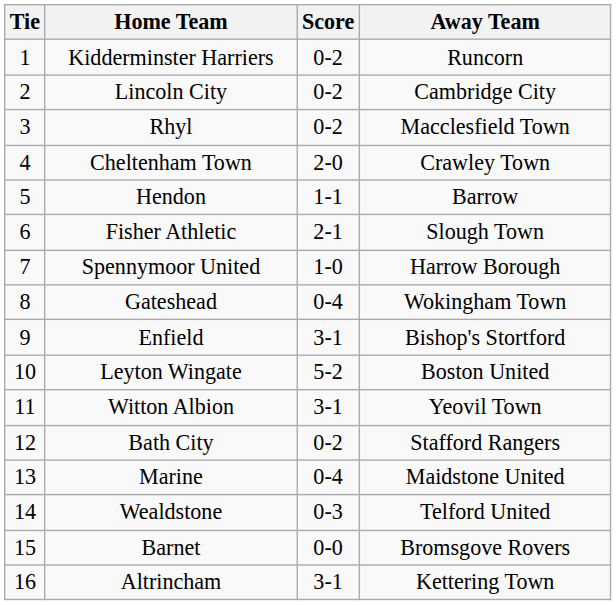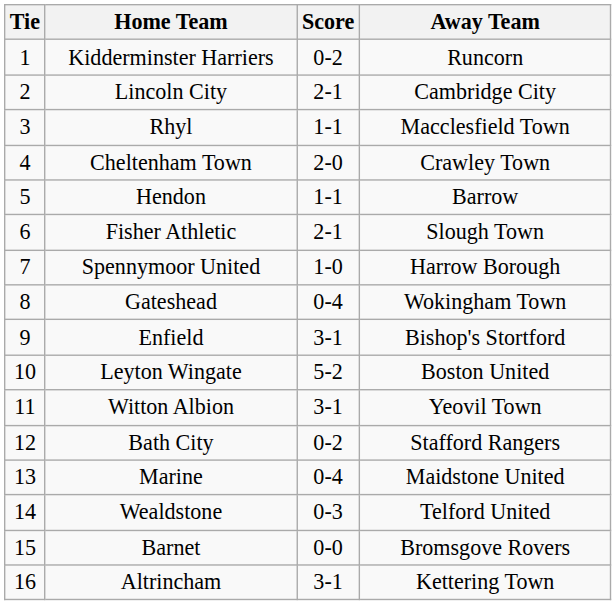 <table class="wikitable" style="text-align:center;">
 <tr>
 <th width=20>Tie</th>
 <th width=175>Home Team</th>
 <th width=20>Score</th>
 <th width=175>Away Team</th>
 </tr>
 <tr>
 <td>1</td>
 <td>Kidderminster Harriers</td>
 <td>0-2</td>
 <td>Runcorn</td>
 </tr>
 <tr>
 <td>2</td>
 <td>Lincoln City</td>
-<td>0-2</td>
+<td>2-1</td>
 <td>Cambridge City</td>
 </tr>
 <tr>
 <td>3</td>
 <td>Rhyl</td>
-<td>0-2</td>
+<td>1-1</td>
 <td>Macclesfield Town</td>
 </tr>
 <tr>
 <td>4</td>
 <td>Cheltenham Town</td>
 <td>2-0</td>
 <td>Crawley Town</td>
 </tr>
 <tr>
 <td>5</td>
 <td>Hendon</td>
 <td>1-1</td>
 <td>Barrow</td>
 </tr>
 <tr>
 <td>6</td>
 <td>Fisher Athletic</td>
 <td>2-1</td>
 <td>Slough Town</td>
 </tr>
 <tr>
 <td>7</td>
 <td>Spennymoor United</td>
 <td>1-0</td>
 <td>Harrow Borough</td>
 </tr>
 <tr>
 <td>8</td>
 <td>Gateshead</td>
 <td>0-4</td>
 <td>Wokingham Town</td>
 </tr>
 <tr>
 <td>9</td>
 <td>Enfield</td>
 <td>3-1</td>
 <td>Bishop's Stortford</td>
 </tr>
 <tr>
 <td>10</td>
 <td>Leyton Wingate</td>
 <td>5-2</td>
 <td>Boston United</td>
 </tr>
 <tr>
 <td>11</td>
 <td>Witton Albion</td>
 <td>3-1</td>
 <td>Yeovil Town</td>
 </tr>
 <tr>
 <td>12</td>
 <td>Bath City</td>
 <td>0-2</td>
 <td>Stafford Rangers</td>
 </tr>
 <tr>
 <td>13</td>
 <td>Marine</td>
 <td>0-4</td>
 <td>Maidstone United</td>
 </tr>
 <tr>
 <td>14</td>
 <td>Wealdstone</td>
 <td>0-3</td>
 <td>Telford United</td>
 </tr>
 <tr>
 <td>15</td>
 <td>Barnet</td>
 <td>0-0</td>
 <td>Bromsgove Rovers</td>
 </tr>
 <tr>
 <td>16</td>
 <td>Altrincham</td>
 <td>3-1</td>
 <td>Kettering Town</td>
 </tr>
 </table>
